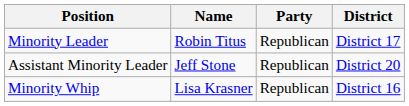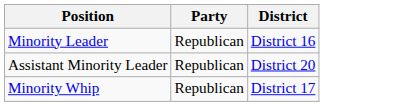 <table class=wikitable>
 <tr>
 <th>Position</th>
-<th>Name</th>
 <th>Party</th>
 <th>District</th>
 </tr>
 <tr>
 <td><a href='#'>Minority Leader</a></td>
-<td><a href='#'>Robin Titus</a></td>
 <td>Republican</td>
-<td><a href='#'>District 17</a></td>
+<td><a href='#'>District 16</a></td>
 </tr>
 <tr>
 <td>Assistant Minority Leader</td>
-<td><a href='#'>Jeff Stone</a></td>
 <td>Republican</td>
 <td><a href='#'>District 20</a></td>
 </tr>
 <tr>
 <td><a href='#'>Minority Whip</a></td>
-<td><a href='#'>Lisa Krasner</a></td>
 <td>Republican</td>
-<td><a href='#'>District 16</a></td>
+<td><a href='#'>District 17</a></td>
 </tr>
 </table>
